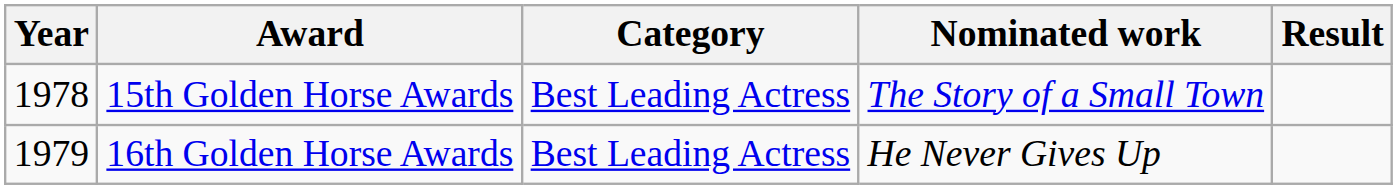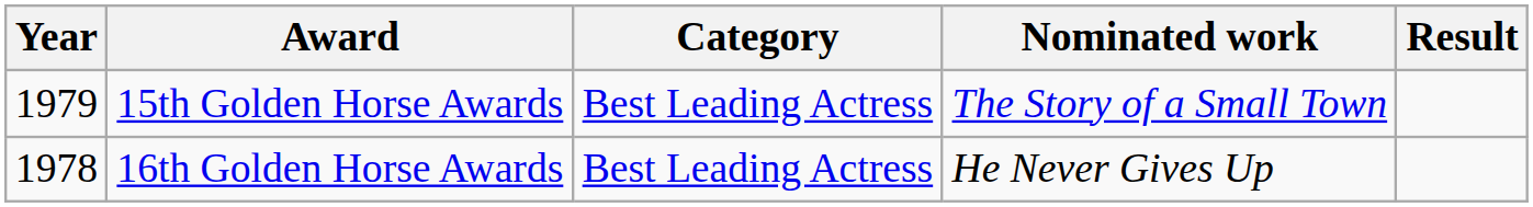 <table class="wikitable sortable">
 <tr>
 <th>Year</th>
 <th>Award</th>
 <th>Category</th>
 <th>Nominated work</th>
 <th>Result</th>
 </tr>
 <tr>
-<td>1978</td>
+<td>1979</td>
 <td><a href='#'>15th Golden Horse Awards</a></td>
 <td><a href='#'>Best Leading Actress</a></td>
 <td><em><a href='#'>The Story of a Small Town</a></em></td>
 <td></td>
 </tr>
 <tr>
-<td>1979</td>
+<td>1978</td>
 <td><a href='#'>16th Golden Horse Awards</a></td>
 <td><a href='#'>Best Leading Actress</a></td>
 <td><em> 	He Never Gives Up</em></td>
 <td></td>
 </tr>
 </table>
